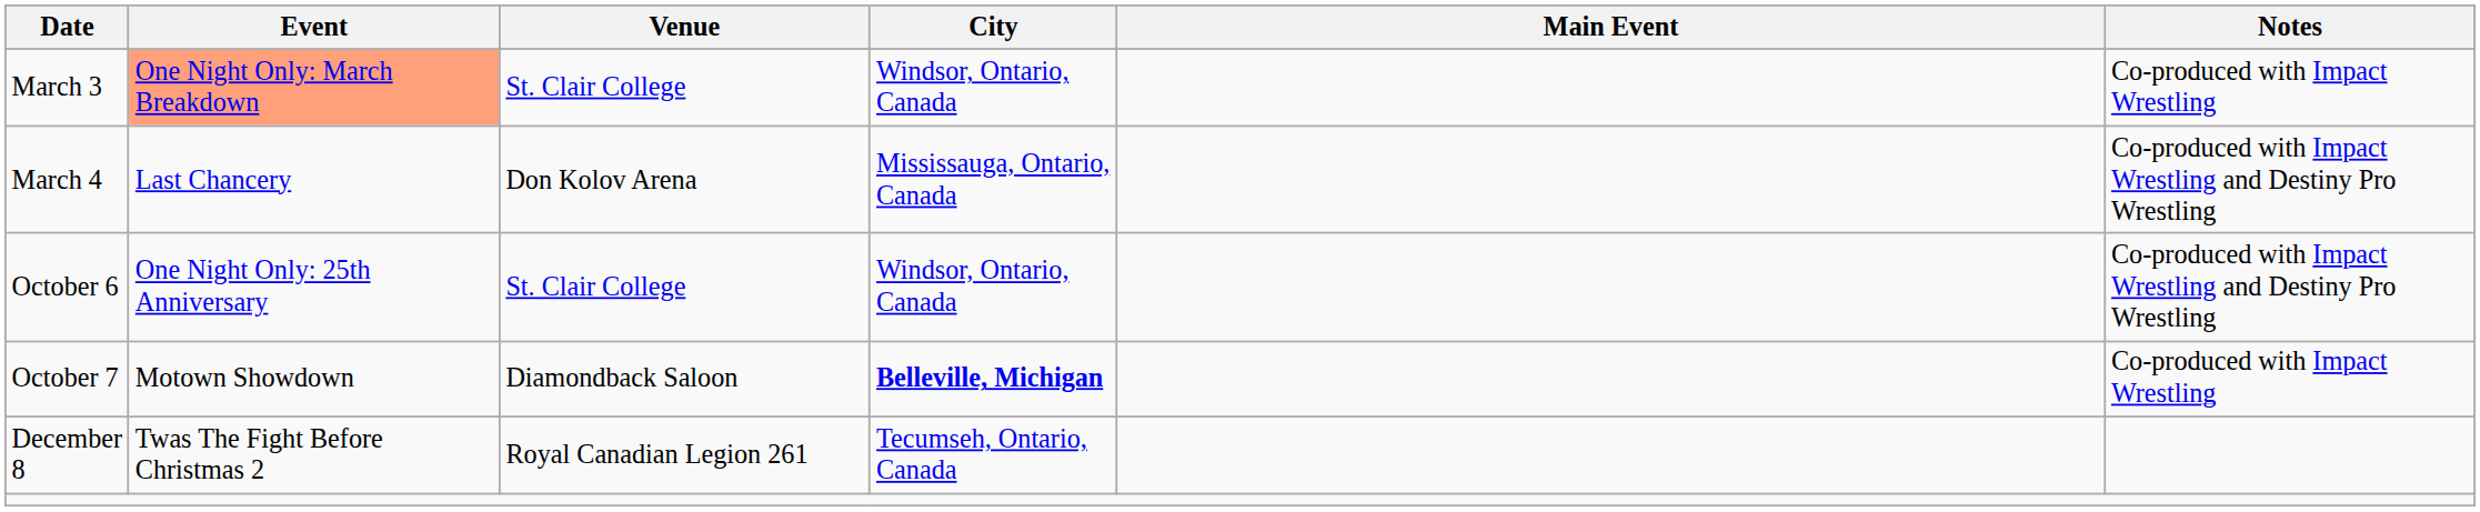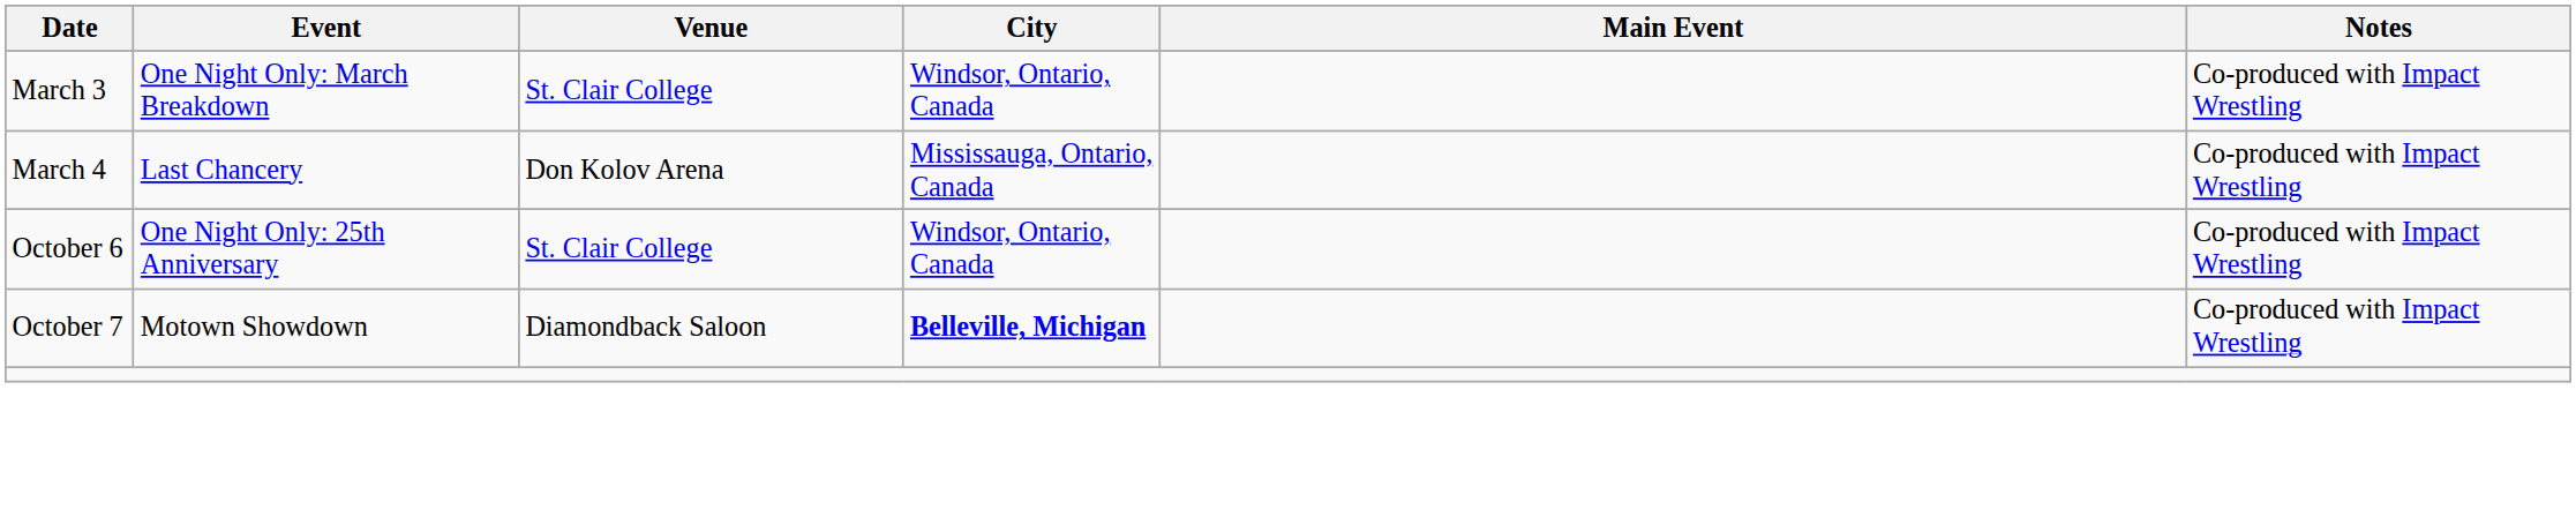 <table class="sortable wikitable succession-box" style="font-size:85%;">
 <tr>
 <th scope="col" style="width:5%;">Date</th>
 <th scope="col" style="width:15%;">Event</th>
 <th scope="col" style="width:15%;">Venue</th>
 <th scope="col" style="width:10%;">City</th>
 <th scope="col" style="width:40%;">Main Event</th>
 <th scope="col" style="width:70%;">Notes</th>
 </tr>
 <tr>
 <td>March 3</td>
-<td style="background: lightsalmon;"><a href='#'>One Night Only: March Breakdown</a></td>
+<td><a href='#'>One Night Only: March Breakdown</a></td>
 <td><a href='#'>St. Clair College</a></td>
 <td><a href='#'>Windsor, Ontario, Canada</a></td>
 <td></td>
 <td>Co-produced with <a href='#'>Impact Wrestling</a></td>
 </tr>
 <tr>
 <td>March 4</td>
 <td><a href='#'>Last Chancery</a></td>
 <td>Don Kolov Arena</td>
 <td><a href='#'>Mississauga, Ontario, Canada</a></td>
 <td></td>
-<td>Co-produced with <a href='#'>Impact Wrestling</a> and Destiny Pro Wrestling</td>
+<td>Co-produced with <a href='#'>Impact Wrestling</a></td>
 </tr>
 <tr>
 <td>October 6</td>
 <td><a href='#'>One Night Only: 25th Anniversary</a></td>
 <td><a href='#'>St. Clair College</a></td>
 <td><a href='#'>Windsor, Ontario, Canada</a></td>
 <td></td>
-<td>Co-produced with <a href='#'>Impact Wrestling</a> and Destiny Pro Wrestling</td>
+<td>Co-produced with <a href='#'>Impact Wrestling</a></td>
 </tr>
 <tr>
 <td>October 7</td>
 <td>Motown Showdown</td>
 <td>Diamondback Saloon</td>
 <td><strong><a href='#'>Belleville, Michigan</a></strong></td>
 <td></td>
 <td>Co-produced with <a href='#'>Impact Wrestling</a></td>
 </tr>
 <tr>
-<td>December 8</td>
-<td>Twas The Fight Before Christmas 2</td>
-<td>Royal Canadian Legion 261</td>
-<td><a href='#'>Tecumseh, Ontario, Canada</a></td>
-<td></td>
-<td></td>
-</tr>
-<tr>
 <td colspan="6"></td>
 </tr>
 </table>
